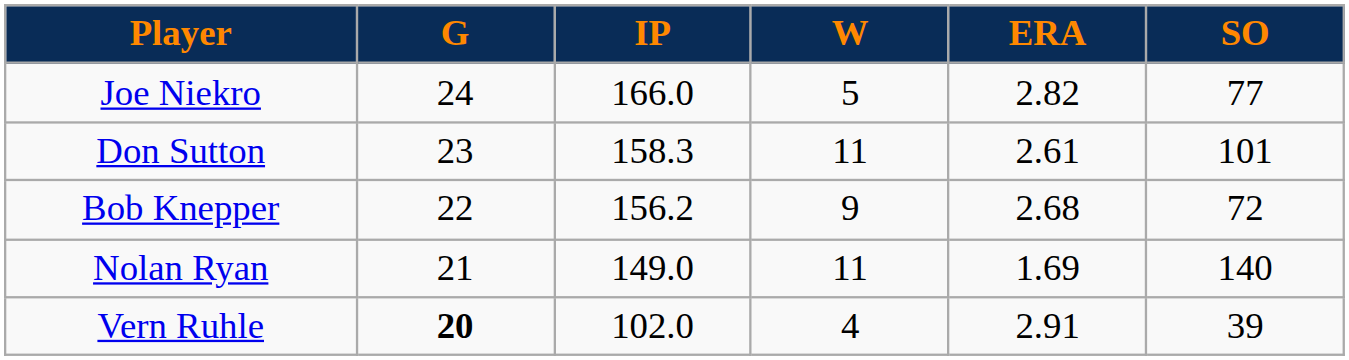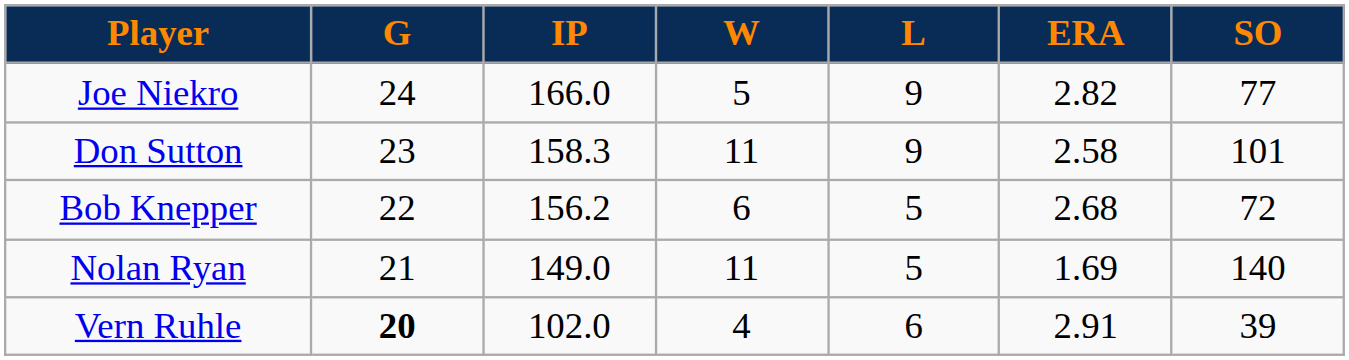 <table class="wikitable sortable">
 <tr>
 <th style="background:#092c57;color:#FF8800;" width="16%">Player</th>
 <th style="background:#092c57;color:#FF8800;" width="9%">G</th>
 <th style="background:#092c57;color:#FF8800;" width="9%">IP</th>
 <th style="background:#092c57;color:#FF8800;" width="9%">W</th>
+<th style="background:#092c57;color:#FF8800;" width="9%">L</th>
 <th style="background:#092c57;color:#FF8800;" width="9%">ERA</th>
 <th style="background:#092c57;color:#FF8800;" width="9%">SO</th>
 </tr>
 <tr align="center">
 <td><a href='#'>Joe Niekro</a></td>
 <td>24</td>
 <td>166.0</td>
 <td>5</td>
+<td>9</td>
 <td>2.82</td>
 <td>77</td>
 </tr>
 <tr align=center>
 <td><a href='#'>Don Sutton</a></td>
 <td>23</td>
 <td>158.3</td>
 <td>11</td>
-<td>2.61</td>
+<td>9</td>
+<td>2.58</td>
 <td>101</td>
 </tr>
 <tr align="center">
 <td><a href='#'>Bob Knepper</a></td>
 <td>22</td>
 <td>156.2</td>
-<td>9</td>
+<td>6</td>
+<td>5</td>
 <td>2.68</td>
 <td>72</td>
 </tr>
 <tr align=center>
 <td><a href='#'>Nolan Ryan</a></td>
 <td>21</td>
 <td>149.0</td>
 <td>11</td>
+<td>5</td>
 <td>1.69</td>
 <td>140</td>
 </tr>
 <tr align="center">
 <td><a href='#'>Vern Ruhle</a></td>
 <td><strong>20</strong></td>
 <td>102.0</td>
 <td>4</td>
+<td>6</td>
 <td>2.91</td>
 <td>39</td>
 </tr>
 </table>
